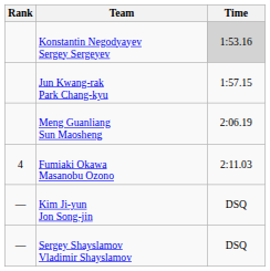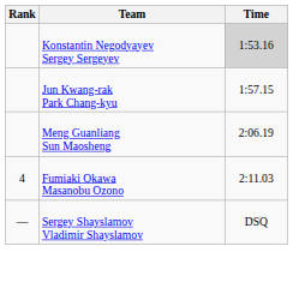 <table class=wikitable style="text-align:center">
 <tr>
 <th width=40>Rank</th>
 <th width=250>Team</th>
 <th width=80>Time</th>
 </tr>
 <tr>
 <td></td>
 <td align=left><br><a href='#'>Konstantin Negodyayev</a><br><a href='#'>Sergey Sergeyev</a></td>
 <td style="background: lightgrey;">1:53.16</td>
 </tr>
 <tr>
 <td></td>
 <td align=left><br><a href='#'>Jun Kwang-rak</a><br><a href='#'>Park Chang-kyu</a></td>
 <td>1:57.15</td>
 </tr>
 <tr>
 <td></td>
 <td align=left><br><a href='#'>Meng Guanliang</a><br><a href='#'>Sun Maosheng</a></td>
 <td>2:06.19</td>
 </tr>
 <tr>
 <td>4</td>
 <td align=left><br><a href='#'>Fumiaki Okawa</a><br><a href='#'>Masanobu Ozono</a></td>
 <td>2:11.03</td>
 </tr>
 <tr>
 <td>—</td>
-<td align=left><br><a href='#'>Kim Ji-yun</a><br><a href='#'>Jon Song-jin</a></td>
-<td>DSQ</td>
-</tr>
-<tr>
-<td>—</td>
 <td align=left><br><a href='#'>Sergey Shayslamov</a><br><a href='#'>Vladimir Shayslamov</a></td>
 <td>DSQ</td>
 </tr>
 </table>
